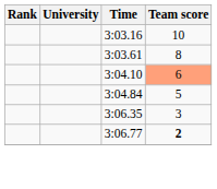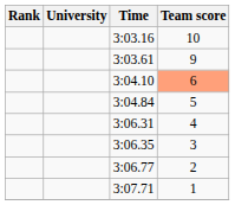 <table class="wikitable sortable" style="text-align:center">
 <tr>
 <th>Rank</th>
 <th>University</th>
 <th>Time</th>
 <th>Team score</th>
 </tr>
 <tr>
 <td></td>
 <td></td>
 <td>3:03.16</td>
 <td>10</td>
 </tr>
 <tr>
 <td></td>
 <td></td>
 <td>3:03.61</td>
-<td>8</td>
+<td>9</td>
 </tr>
 <tr>
 <td></td>
 <td></td>
 <td>3:04.10</td>
 <td style="background: lightsalmon;">6</td>
 </tr>
 <tr>
 <td></td>
 <td></td>
 <td>3:04.84</td>
 <td>5</td>
 </tr>
 <tr>
 <td></td>
 <td></td>
+<td>3:06.31</td>
+<td>4</td>
+</tr>
+<tr>
+<td></td>
+<td></td>
 <td>3:06.35</td>
 <td>3</td>
 </tr>
 <tr>
 <td></td>
 <td></td>
 <td>3:06.77</td>
-<td><strong>2</strong></td>
+<td>2</td>
+</tr>
+<tr>
+<td></td>
+<td></td>
+<td>3:07.71</td>
+<td>1</td>
 </tr>
 <tr>
 </tr>
 </table>
